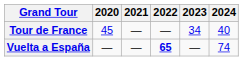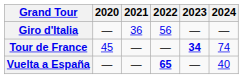 <table class="wikitable plainrowheaders">
 <tr>
 <th scope="col"><a href='#'>Grand Tour</a></th>
 <th scope="col">2020</th>
 <th scope="col">2021</th>
 <th scope="col">2022</th>
 <th scope="col">2023</th>
 <th scope="col">2024</th>
 </tr>
 <tr style="text-align:center;">
+<th scope="row"> <a href='#'>Giro d'Italia</a></th>
+<td>—</td>
+<td><a href='#'>36</a></td>
+<td><a href='#'>56</a></td>
+<td>—</td>
+<td>—</td>
+</tr>
+<tr style="text-align:center;">
 <th scope="row"> <a href='#'>Tour de France</a></th>
 <td><a href='#'>45</a></td>
 <td>—</td>
 <td>—</td>
-<td><a href='#'>34</a></td>
-<td><a href='#'>40</a></td>
+<td><strong><a href='#'>34</a></strong></td>
+<td><a href='#'>74</a></td>
 </tr>
 <tr style="text-align:center;">
 <th scope="row"> <a href='#'>Vuelta a España</a></th>
 <td>—</td>
 <td>—</td>
 <td><strong><a href='#'>65</a></strong></td>
 <td>—</td>
-<td><a href='#'>74</a></td>
+<td><a href='#'>40</a></td>
 </tr>
 </table>
